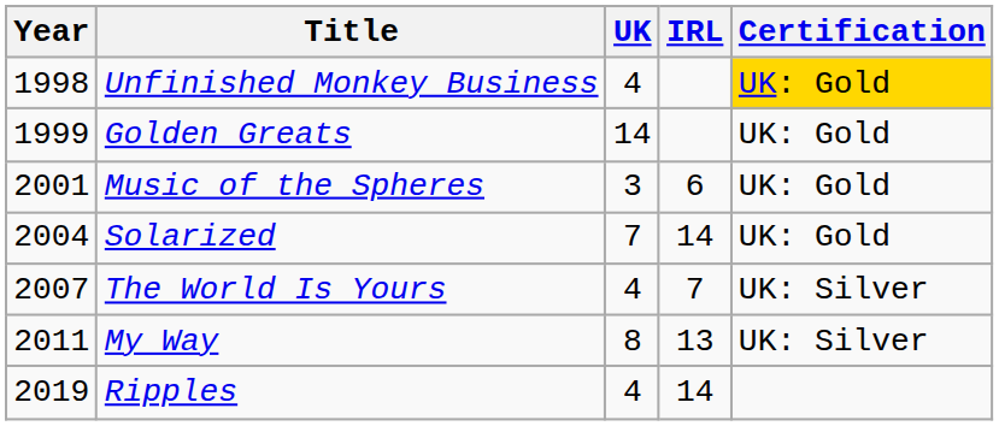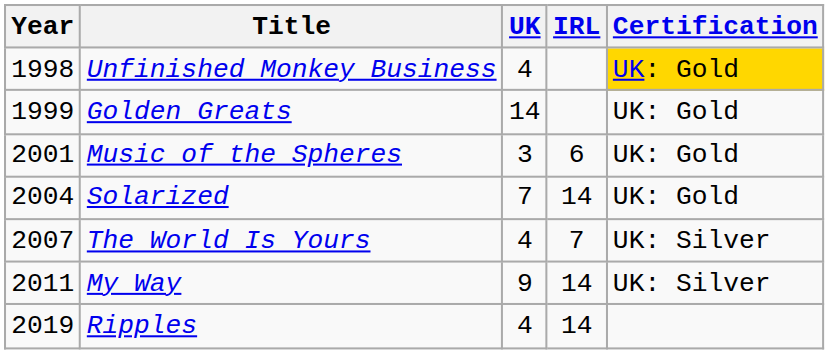 <table class="wikitable">
 <tr>
 <th>Year</th>
 <th>Title</th>
 <th><a href='#'>UK</a></th>
 <th><a href='#'>IRL</a></th>
 <th><a href='#'>Certification</a></th>
 </tr>
 <tr>
 <td>1998</td>
 <td><em><a href='#'>Unfinished Monkey Business</a></em></td>
 <td style="text-align:center;">4</td>
 <td style="text-align:center;"></td>
 <td style="background: gold;"><a href='#'>UK</a>: Gold</td>
 </tr>
 <tr>
 <td>1999</td>
 <td><em><a href='#'>Golden Greats</a></em></td>
 <td style="text-align:center;">14</td>
 <td style="text-align:center;"></td>
 <td>UK: Gold</td>
 </tr>
 <tr>
 <td>2001</td>
 <td><em><a href='#'>Music of the Spheres</a></em></td>
 <td style="text-align:center;">3</td>
 <td style="text-align:center;">6</td>
 <td>UK: Gold</td>
 </tr>
 <tr>
 <td>2004</td>
 <td><em><a href='#'>Solarized</a></em></td>
 <td style="text-align:center;">7</td>
 <td style="text-align:center;">14</td>
 <td>UK: Gold</td>
 </tr>
 <tr>
 <td>2007</td>
 <td><em><a href='#'>The World Is Yours</a></em></td>
 <td style="text-align:center;">4</td>
 <td style="text-align:center;">7</td>
 <td>UK: Silver</td>
 </tr>
 <tr>
 <td>2011</td>
 <td><em><a href='#'>My Way</a></em></td>
-<td style="text-align:center;">8</td>
-<td style="text-align:center;">13</td>
+<td style="text-align:center;">9</td>
+<td style="text-align:center;">14</td>
 <td>UK: Silver</td>
 </tr>
 <tr>
 <td>2019</td>
 <td><em><a href='#'>Ripples</a></em></td>
 <td style="text-align:center;">4</td>
 <td style="text-align:center;">14</td>
 <td></td>
 </tr>
 </table>
